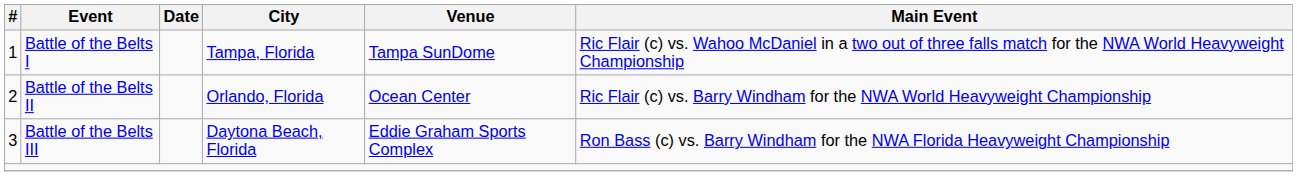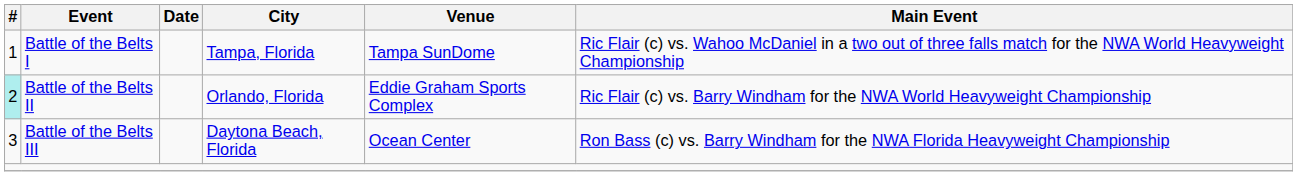 <table class="wikitable" align="center" width="100%">
 <tr>
 <th>#</th>
 <th>Event</th>
 <th>Date</th>
 <th>City</th>
 <th>Venue</th>
 <th>Main Event</th>
 </tr>
 <tr>
 <td>1</td>
 <td><a href='#'>Battle of the Belts I</a></td>
 <td></td>
 <td><a href='#'>Tampa, Florida</a></td>
 <td><a href='#'>Tampa SunDome</a></td>
 <td><a href='#'>Ric Flair</a> (c) vs. <a href='#'>Wahoo McDaniel</a> in a <a href='#'>two out of three falls match</a> for the <a href='#'>NWA World Heavyweight Championship</a></td>
 </tr>
 <tr>
-<td>2</td>
+<td style="background: paleturquoise;">2</td>
 <td><a href='#'>Battle of the Belts II</a></td>
 <td></td>
 <td><a href='#'>Orlando, Florida</a></td>
-<td><a href='#'>Ocean Center</a></td>
+<td><a href='#'>Eddie Graham Sports Complex</a></td>
 <td><a href='#'>Ric Flair</a> (c) vs. <a href='#'>Barry Windham</a> for the <a href='#'>NWA World Heavyweight Championship</a></td>
 </tr>
 <tr>
 <td>3</td>
 <td><a href='#'>Battle of the Belts III</a></td>
 <td></td>
 <td><a href='#'>Daytona Beach, Florida</a></td>
-<td><a href='#'>Eddie Graham Sports Complex</a></td>
+<td><a href='#'>Ocean Center</a></td>
 <td><a href='#'>Ron Bass</a> (c) vs. <a href='#'>Barry Windham</a> for the <a href='#'>NWA Florida Heavyweight Championship</a></td>
 </tr>
 <tr>
 <td colspan="10"></td>
 </tr>
 <tr>
 </tr>
 </table>
